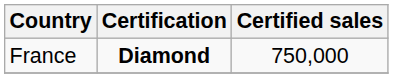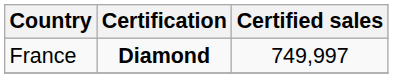 <table class="wikitable sortable">
 <tr>
 <th>Country</th>
 <th>Certification</th>
 <th>Certified sales</th>
 </tr>
 <tr>
 <td>France</td>
 <td align="center"><strong>Diamond</strong></td>
-<td align="center">750,000</td>
+<td align="center">749,997</td>
 </tr>
 <tr>
 </tr>
 </table>
